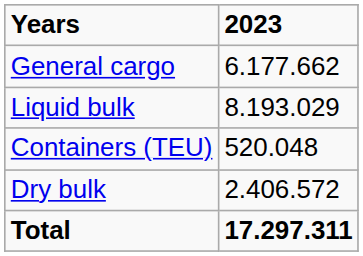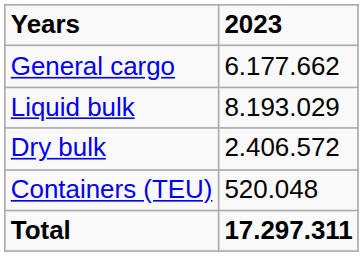 <table class="wikitable">
 <tr>
 <td><strong>Years</strong></td>
 <td><strong>2023</strong></td>
 </tr>
 <tr>
 <td><a href='#'>General cargo</a></td>
 <td>6.177.662</td>
 </tr>
 <tr>
 <td><a href='#'>Liquid bulk</a></td>
 <td>8.193.029</td>
 </tr>
 <tr>
+<td><a href='#'>Dry bulk</a></td>
+<td>2.406.572</td>
+</tr>
+<tr>
 <td><a href='#'>Containers (TEU)</a></td>
 <td>520.048</td>
-</tr>
-<tr>
-<td><a href='#'>Dry bulk</a></td>
-<td>2.406.572</td>
 </tr>
 <tr>
 <td><strong>Total</strong></td>
 <td><strong>17.297.311</strong></td>
 </tr>
 </table>
